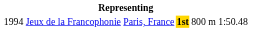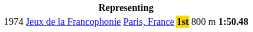 <table>
 <tr>
 <th colspan="6">Representing </th>
 </tr>
 <tr>
-<td>1994</td>
+<td>1974</td>
 <td><a href='#'>Jeux de la Francophonie</a></td>
 <td><a href='#'>Paris, France</a></td>
 <td bgcolor="gold"><strong>1st</strong></td>
 <td>800 m</td>
-<td>1:50.48</td>
+<td><strong>1:50.48</strong></td>
 </tr>
 </table>
